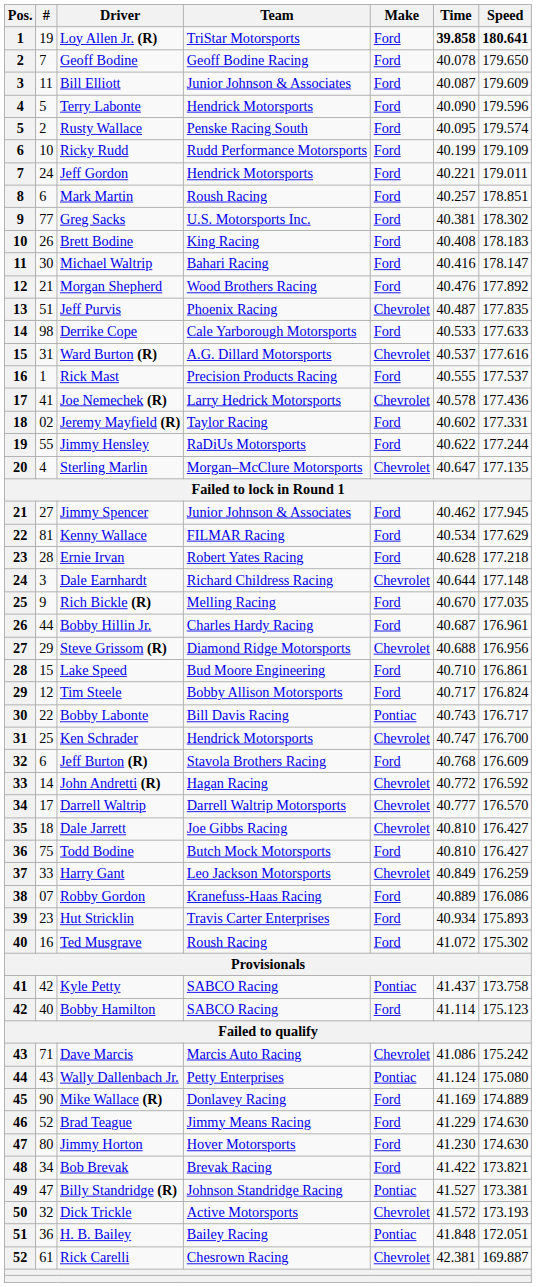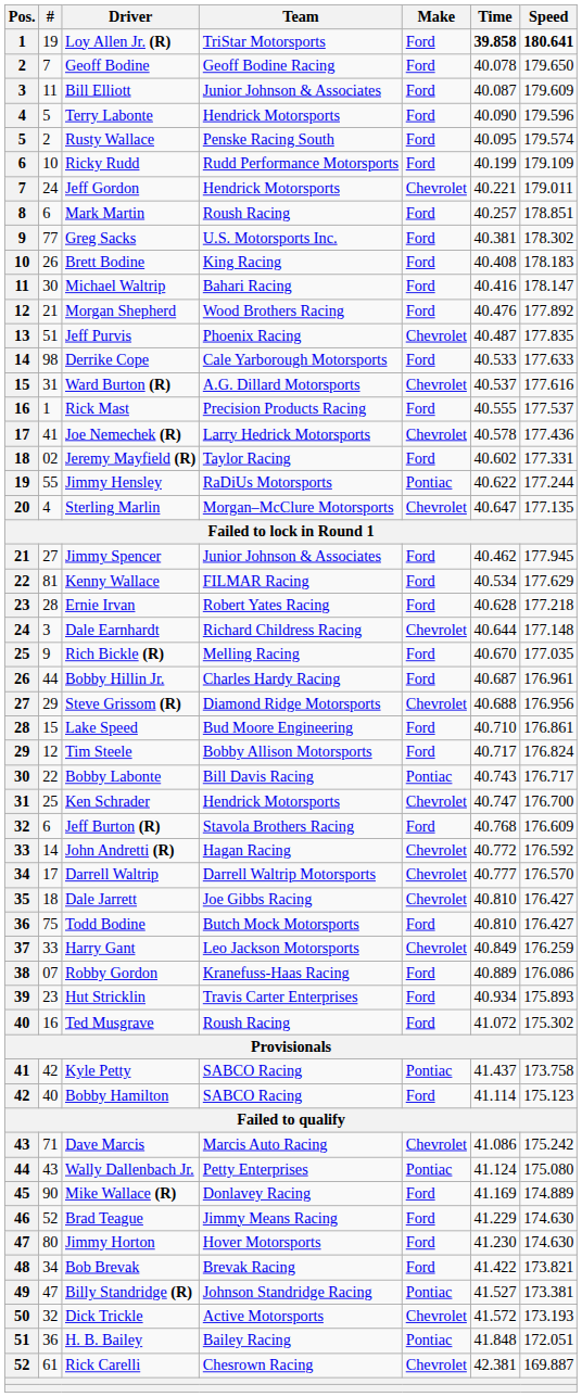 <table class="wikitable">
 <tr>
 <th>Pos.</th>
 <th>#</th>
 <th>Driver</th>
 <th>Team</th>
 <th>Make</th>
 <th>Time</th>
 <th>Speed</th>
 </tr>
 <tr>
 <th>1</th>
 <td>19</td>
 <td><a href='#'>Loy Allen Jr.</a> <strong>(R)</strong></td>
 <td><a href='#'>TriStar Motorsports</a></td>
 <td><a href='#'>Ford</a></td>
 <td><strong>39.858</strong></td>
 <td><strong>180.641</strong></td>
 </tr>
 <tr>
 <th>2</th>
 <td>7</td>
 <td><a href='#'>Geoff Bodine</a></td>
 <td><a href='#'>Geoff Bodine Racing</a></td>
 <td><a href='#'>Ford</a></td>
 <td>40.078</td>
 <td>179.650</td>
 </tr>
 <tr>
 <th>3</th>
 <td>11</td>
 <td><a href='#'>Bill Elliott</a></td>
 <td><a href='#'>Junior Johnson & Associates</a></td>
 <td><a href='#'>Ford</a></td>
 <td>40.087</td>
 <td>179.609</td>
 </tr>
 <tr>
 <th>4</th>
 <td>5</td>
 <td><a href='#'>Terry Labonte</a></td>
 <td><a href='#'>Hendrick Motorsports</a></td>
 <td><a href='#'>Ford</a></td>
 <td>40.090</td>
 <td>179.596</td>
 </tr>
 <tr>
 <th>5</th>
 <td>2</td>
 <td><a href='#'>Rusty Wallace</a></td>
 <td><a href='#'>Penske Racing South</a></td>
 <td><a href='#'>Ford</a></td>
 <td>40.095</td>
 <td>179.574</td>
 </tr>
 <tr>
 <th>6</th>
 <td>10</td>
 <td><a href='#'>Ricky Rudd</a></td>
 <td><a href='#'>Rudd Performance Motorsports</a></td>
 <td><a href='#'>Ford</a></td>
 <td>40.199</td>
 <td>179.109</td>
 </tr>
 <tr>
 <th>7</th>
 <td>24</td>
 <td><a href='#'>Jeff Gordon</a></td>
 <td><a href='#'>Hendrick Motorsports</a></td>
-<td><a href='#'>Ford</a></td>
+<td><a href='#'>Chevrolet</a></td>
 <td>40.221</td>
 <td>179.011</td>
 </tr>
 <tr>
 <th>8</th>
 <td>6</td>
 <td><a href='#'>Mark Martin</a></td>
 <td><a href='#'>Roush Racing</a></td>
 <td><a href='#'>Ford</a></td>
 <td>40.257</td>
 <td>178.851</td>
 </tr>
 <tr>
 <th>9</th>
 <td>77</td>
 <td><a href='#'>Greg Sacks</a></td>
 <td><a href='#'>U.S. Motorsports Inc.</a></td>
 <td><a href='#'>Ford</a></td>
 <td>40.381</td>
 <td>178.302</td>
 </tr>
 <tr>
 <th>10</th>
 <td>26</td>
 <td><a href='#'>Brett Bodine</a></td>
 <td><a href='#'>King Racing</a></td>
 <td><a href='#'>Ford</a></td>
 <td>40.408</td>
 <td>178.183</td>
 </tr>
 <tr>
 <th>11</th>
 <td>30</td>
 <td><a href='#'>Michael Waltrip</a></td>
 <td><a href='#'>Bahari Racing</a></td>
 <td><a href='#'>Ford</a></td>
 <td>40.416</td>
 <td>178.147</td>
 </tr>
 <tr>
 <th>12</th>
 <td>21</td>
 <td><a href='#'>Morgan Shepherd</a></td>
 <td><a href='#'>Wood Brothers Racing</a></td>
 <td><a href='#'>Ford</a></td>
 <td>40.476</td>
 <td>177.892</td>
 </tr>
 <tr>
 <th>13</th>
 <td>51</td>
 <td><a href='#'>Jeff Purvis</a></td>
 <td><a href='#'>Phoenix Racing</a></td>
 <td><a href='#'>Chevrolet</a></td>
 <td>40.487</td>
 <td>177.835</td>
 </tr>
 <tr>
 <th>14</th>
 <td>98</td>
 <td><a href='#'>Derrike Cope</a></td>
 <td><a href='#'>Cale Yarborough Motorsports</a></td>
 <td><a href='#'>Ford</a></td>
 <td>40.533</td>
 <td>177.633</td>
 </tr>
 <tr>
 <th>15</th>
 <td>31</td>
 <td><a href='#'>Ward Burton</a> <strong>(R)</strong></td>
 <td><a href='#'>A.G. Dillard Motorsports</a></td>
 <td><a href='#'>Chevrolet</a></td>
 <td>40.537</td>
 <td>177.616</td>
 </tr>
 <tr>
 <th>16</th>
 <td>1</td>
 <td><a href='#'>Rick Mast</a></td>
 <td><a href='#'>Precision Products Racing</a></td>
 <td><a href='#'>Ford</a></td>
 <td>40.555</td>
 <td>177.537</td>
 </tr>
 <tr>
 <th>17</th>
 <td>41</td>
 <td><a href='#'>Joe Nemechek</a> <strong>(R)</strong></td>
 <td><a href='#'>Larry Hedrick Motorsports</a></td>
 <td><a href='#'>Chevrolet</a></td>
 <td>40.578</td>
 <td>177.436</td>
 </tr>
 <tr>
 <th>18</th>
 <td>02</td>
 <td><a href='#'>Jeremy Mayfield</a> <strong>(R)</strong></td>
 <td><a href='#'>Taylor Racing</a></td>
 <td><a href='#'>Ford</a></td>
 <td>40.602</td>
 <td>177.331</td>
 </tr>
 <tr>
 <th>19</th>
 <td>55</td>
 <td><a href='#'>Jimmy Hensley</a></td>
 <td><a href='#'>RaDiUs Motorsports</a></td>
-<td><a href='#'>Ford</a></td>
+<td><a href='#'>Pontiac</a></td>
 <td>40.622</td>
 <td>177.244</td>
 </tr>
 <tr>
 <th>20</th>
 <td>4</td>
 <td><a href='#'>Sterling Marlin</a></td>
 <td><a href='#'>Morgan–McClure Motorsports</a></td>
 <td><a href='#'>Chevrolet</a></td>
 <td>40.647</td>
 <td>177.135</td>
 </tr>
 <tr>
 <th colspan="7">Failed to lock in Round 1</th>
 </tr>
 <tr>
 <th>21</th>
 <td>27</td>
 <td><a href='#'>Jimmy Spencer</a></td>
 <td><a href='#'>Junior Johnson & Associates</a></td>
 <td><a href='#'>Ford</a></td>
 <td>40.462</td>
 <td>177.945</td>
 </tr>
 <tr>
 <th>22</th>
 <td>81</td>
 <td><a href='#'>Kenny Wallace</a></td>
 <td><a href='#'>FILMAR Racing</a></td>
 <td><a href='#'>Ford</a></td>
 <td>40.534</td>
 <td>177.629</td>
 </tr>
 <tr>
 <th>23</th>
 <td>28</td>
 <td><a href='#'>Ernie Irvan</a></td>
 <td><a href='#'>Robert Yates Racing</a></td>
 <td><a href='#'>Ford</a></td>
 <td>40.628</td>
 <td>177.218</td>
 </tr>
 <tr>
 <th>24</th>
 <td>3</td>
 <td><a href='#'>Dale Earnhardt</a></td>
 <td><a href='#'>Richard Childress Racing</a></td>
 <td><a href='#'>Chevrolet</a></td>
 <td>40.644</td>
 <td>177.148</td>
 </tr>
 <tr>
 <th>25</th>
 <td>9</td>
 <td><a href='#'>Rich Bickle</a> <strong>(R)</strong></td>
 <td><a href='#'>Melling Racing</a></td>
 <td><a href='#'>Ford</a></td>
 <td>40.670</td>
 <td>177.035</td>
 </tr>
 <tr>
 <th>26</th>
 <td>44</td>
 <td><a href='#'>Bobby Hillin Jr.</a></td>
 <td><a href='#'>Charles Hardy Racing</a></td>
 <td><a href='#'>Ford</a></td>
 <td>40.687</td>
 <td>176.961</td>
 </tr>
 <tr>
 <th>27</th>
 <td>29</td>
 <td><a href='#'>Steve Grissom</a> <strong>(R)</strong></td>
 <td><a href='#'>Diamond Ridge Motorsports</a></td>
 <td><a href='#'>Chevrolet</a></td>
 <td>40.688</td>
 <td>176.956</td>
 </tr>
 <tr>
 <th>28</th>
 <td>15</td>
 <td><a href='#'>Lake Speed</a></td>
 <td><a href='#'>Bud Moore Engineering</a></td>
 <td><a href='#'>Ford</a></td>
 <td>40.710</td>
 <td>176.861</td>
 </tr>
 <tr>
 <th>29</th>
 <td>12</td>
 <td><a href='#'>Tim Steele</a></td>
 <td><a href='#'>Bobby Allison Motorsports</a></td>
 <td><a href='#'>Ford</a></td>
 <td>40.717</td>
 <td>176.824</td>
 </tr>
 <tr>
 <th>30</th>
 <td>22</td>
 <td><a href='#'>Bobby Labonte</a></td>
 <td><a href='#'>Bill Davis Racing</a></td>
 <td><a href='#'>Pontiac</a></td>
 <td>40.743</td>
 <td>176.717</td>
 </tr>
 <tr>
 <th>31</th>
 <td>25</td>
 <td><a href='#'>Ken Schrader</a></td>
 <td><a href='#'>Hendrick Motorsports</a></td>
 <td><a href='#'>Chevrolet</a></td>
 <td>40.747</td>
 <td>176.700</td>
 </tr>
 <tr>
 <th>32</th>
 <td>6</td>
 <td><a href='#'>Jeff Burton</a> <strong>(R)</strong></td>
 <td><a href='#'>Stavola Brothers Racing</a></td>
 <td><a href='#'>Ford</a></td>
 <td>40.768</td>
 <td>176.609</td>
 </tr>
 <tr>
 <th>33</th>
 <td>14</td>
 <td><a href='#'>John Andretti</a> <strong>(R)</strong></td>
 <td><a href='#'>Hagan Racing</a></td>
 <td><a href='#'>Chevrolet</a></td>
 <td>40.772</td>
 <td>176.592</td>
 </tr>
 <tr>
 <th>34</th>
 <td>17</td>
 <td><a href='#'>Darrell Waltrip</a></td>
 <td><a href='#'>Darrell Waltrip Motorsports</a></td>
 <td><a href='#'>Chevrolet</a></td>
 <td>40.777</td>
 <td>176.570</td>
 </tr>
 <tr>
 <th>35</th>
 <td>18</td>
 <td><a href='#'>Dale Jarrett</a></td>
 <td><a href='#'>Joe Gibbs Racing</a></td>
 <td><a href='#'>Chevrolet</a></td>
 <td>40.810</td>
 <td>176.427</td>
 </tr>
 <tr>
 <th>36</th>
 <td>75</td>
 <td><a href='#'>Todd Bodine</a></td>
 <td><a href='#'>Butch Mock Motorsports</a></td>
 <td><a href='#'>Ford</a></td>
 <td>40.810</td>
 <td>176.427</td>
 </tr>
 <tr>
 <th>37</th>
 <td>33</td>
 <td><a href='#'>Harry Gant</a></td>
 <td><a href='#'>Leo Jackson Motorsports</a></td>
 <td><a href='#'>Chevrolet</a></td>
 <td>40.849</td>
 <td>176.259</td>
 </tr>
 <tr>
 <th>38</th>
 <td>07</td>
 <td><a href='#'>Robby Gordon</a></td>
 <td><a href='#'>Kranefuss-Haas Racing</a></td>
 <td><a href='#'>Ford</a></td>
 <td>40.889</td>
 <td>176.086</td>
 </tr>
 <tr>
 <th>39</th>
 <td>23</td>
 <td><a href='#'>Hut Stricklin</a></td>
 <td><a href='#'>Travis Carter Enterprises</a></td>
 <td><a href='#'>Ford</a></td>
 <td>40.934</td>
 <td>175.893</td>
 </tr>
 <tr>
 <th>40</th>
 <td>16</td>
 <td><a href='#'>Ted Musgrave</a></td>
 <td><a href='#'>Roush Racing</a></td>
 <td><a href='#'>Ford</a></td>
 <td>41.072</td>
 <td>175.302</td>
 </tr>
 <tr>
 <th colspan="7">Provisionals</th>
 </tr>
 <tr>
 <th>41</th>
 <td>42</td>
 <td><a href='#'>Kyle Petty</a></td>
 <td><a href='#'>SABCO Racing</a></td>
 <td><a href='#'>Pontiac</a></td>
 <td>41.437</td>
 <td>173.758</td>
 </tr>
 <tr>
 <th>42</th>
 <td>40</td>
 <td><a href='#'>Bobby Hamilton</a></td>
 <td><a href='#'>SABCO Racing</a></td>
 <td><a href='#'>Ford</a></td>
 <td>41.114</td>
 <td>175.123</td>
 </tr>
 <tr>
 <th colspan="7">Failed to qualify</th>
 </tr>
 <tr>
 <th>43</th>
 <td>71</td>
 <td><a href='#'>Dave Marcis</a></td>
 <td><a href='#'>Marcis Auto Racing</a></td>
 <td><a href='#'>Chevrolet</a></td>
 <td>41.086</td>
 <td>175.242</td>
 </tr>
 <tr>
 <th>44</th>
 <td>43</td>
 <td><a href='#'>Wally Dallenbach Jr.</a></td>
 <td><a href='#'>Petty Enterprises</a></td>
 <td><a href='#'>Pontiac</a></td>
 <td>41.124</td>
 <td>175.080</td>
 </tr>
 <tr>
 <th>45</th>
 <td>90</td>
 <td><a href='#'>Mike Wallace</a> <strong>(R)</strong></td>
 <td><a href='#'>Donlavey Racing</a></td>
 <td><a href='#'>Ford</a></td>
 <td>41.169</td>
 <td>174.889</td>
 </tr>
 <tr>
 <th>46</th>
 <td>52</td>
 <td><a href='#'>Brad Teague</a></td>
 <td><a href='#'>Jimmy Means Racing</a></td>
 <td><a href='#'>Ford</a></td>
 <td>41.229</td>
 <td>174.630</td>
 </tr>
 <tr>
 <th>47</th>
 <td>80</td>
 <td><a href='#'>Jimmy Horton</a></td>
 <td><a href='#'>Hover Motorsports</a></td>
 <td><a href='#'>Ford</a></td>
 <td>41.230</td>
 <td>174.630</td>
 </tr>
 <tr>
 <th>48</th>
 <td>34</td>
 <td><a href='#'>Bob Brevak</a></td>
 <td><a href='#'>Brevak Racing</a></td>
 <td><a href='#'>Ford</a></td>
 <td>41.422</td>
 <td>173.821</td>
 </tr>
 <tr>
 <th>49</th>
 <td>47</td>
 <td><a href='#'>Billy Standridge</a> <strong>(R)</strong></td>
 <td><a href='#'>Johnson Standridge Racing</a></td>
 <td><a href='#'>Pontiac</a></td>
 <td>41.527</td>
 <td>173.381</td>
 </tr>
 <tr>
 <th>50</th>
 <td>32</td>
 <td><a href='#'>Dick Trickle</a></td>
 <td><a href='#'>Active Motorsports</a></td>
 <td><a href='#'>Chevrolet</a></td>
 <td>41.572</td>
 <td>173.193</td>
 </tr>
 <tr>
 <th>51</th>
 <td>36</td>
 <td><a href='#'>H. B. Bailey</a></td>
 <td><a href='#'>Bailey Racing</a></td>
 <td><a href='#'>Pontiac</a></td>
 <td>41.848</td>
 <td>172.051</td>
 </tr>
 <tr>
 <th>52</th>
 <td>61</td>
 <td><a href='#'>Rick Carelli</a></td>
 <td><a href='#'>Chesrown Racing</a></td>
 <td><a href='#'>Chevrolet</a></td>
 <td>42.381</td>
 <td>169.887</td>
 </tr>
 <tr>
 <th colspan="7"></th>
 </tr>
 <tr>
 <th colspan="7"></th>
 </tr>
 </table>
